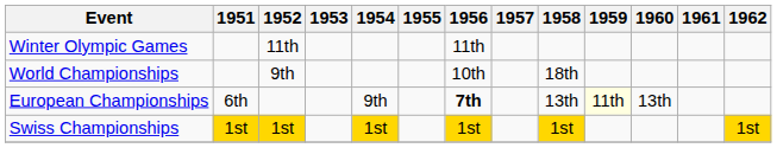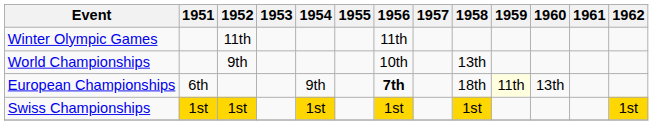 <table class="wikitable">
 <tr>
 <th>Event</th>
 <th>1951</th>
 <th>1952</th>
 <th>1953</th>
 <th>1954</th>
 <th>1955</th>
 <th>1956</th>
 <th>1957</th>
 <th>1958</th>
 <th>1959</th>
 <th>1960</th>
 <th>1961</th>
 <th>1962</th>
 </tr>
 <tr>
 <td><a href='#'>Winter Olympic Games</a></td>
 <td></td>
 <td align="center">11th</td>
 <td></td>
 <td></td>
 <td></td>
 <td align="center">11th</td>
 <td></td>
 <td></td>
 <td></td>
 <td></td>
 <td></td>
 <td></td>
 </tr>
 <tr>
 <td><a href='#'>World Championships</a></td>
 <td></td>
 <td align="center">9th</td>
 <td></td>
 <td></td>
 <td></td>
 <td align="center">10th</td>
 <td></td>
-<td align="center">18th</td>
+<td align="center">13th</td>
 <td></td>
 <td></td>
 <td></td>
 <td></td>
 </tr>
 <tr>
 <td><a href='#'>European Championships</a></td>
 <td align="center">6th</td>
 <td></td>
 <td></td>
 <td align="center">9th</td>
 <td></td>
 <td align="center"><strong>7th</strong></td>
 <td></td>
-<td align="center">13th</td>
+<td align="center">18th</td>
 <td align="center" style="background: lightyellow;">11th</td>
 <td align="center">13th</td>
 <td></td>
 <td></td>
 </tr>
 <tr>
 <td><a href='#'>Swiss Championships</a></td>
 <td align="center" bgcolor="gold">1st</td>
 <td align="center" bgcolor="gold">1st</td>
 <td></td>
 <td align="center" bgcolor="gold">1st</td>
 <td></td>
 <td align="center" bgcolor="gold">1st</td>
 <td></td>
 <td align="center" bgcolor="gold">1st</td>
 <td></td>
 <td></td>
 <td></td>
 <td align="center" bgcolor="gold">1st</td>
 </tr>
 <tr>
 </tr>
 </table>
